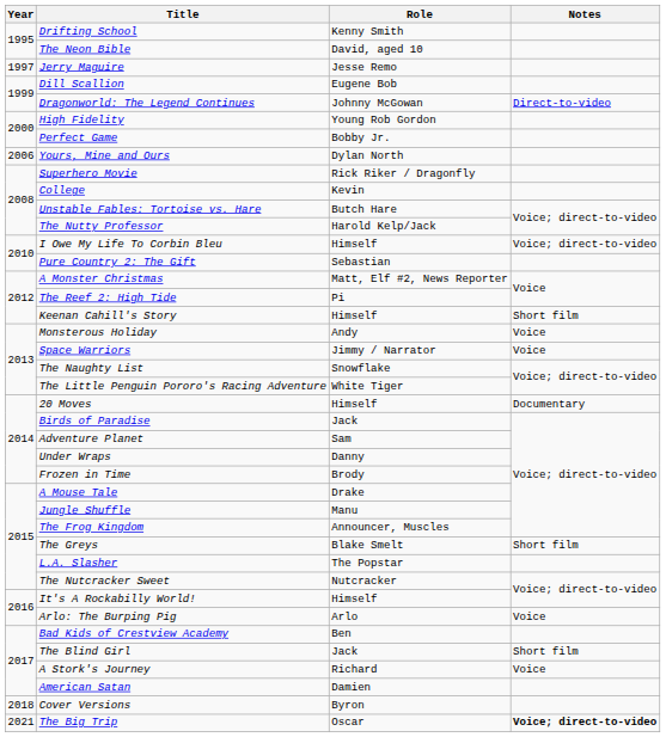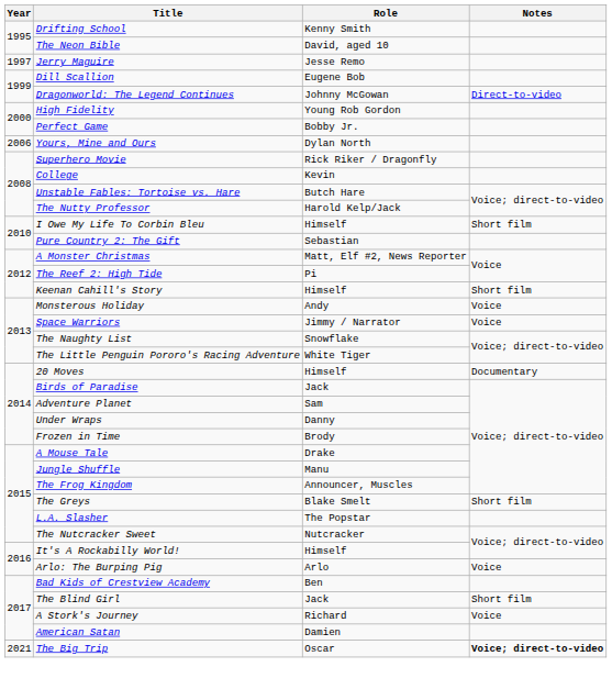 <table class="wikitable sortable">
 <tr>
 <th>Year</th>
 <th>Title</th>
 <th>Role</th>
 <th class="unsortable">Notes</th>
 </tr>
 <tr>
 <td rowspan="2">1995</td>
 <td><em><a href='#'>Drifting School</a></em></td>
 <td>Kenny Smith</td>
 <td></td>
 </tr>
 <tr>
 <td><em><a href='#'>The Neon Bible</a></em></td>
 <td>David, aged 10</td>
 <td></td>
 </tr>
 <tr>
 <td>1997</td>
 <td><em><a href='#'>Jerry Maguire</a></em></td>
 <td>Jesse Remo</td>
 <td></td>
 </tr>
 <tr>
 <td rowspan="2">1999</td>
 <td><em><a href='#'>Dill Scallion</a></em></td>
 <td>Eugene Bob</td>
 <td></td>
 </tr>
 <tr>
 <td><em><a href='#'>Dragonworld: The Legend Continues</a></em></td>
 <td>Johnny McGowan</td>
 <td><a href='#'>Direct-to-video</a></td>
 </tr>
 <tr>
 <td rowspan="2">2000</td>
 <td><em><a href='#'>High Fidelity</a></em></td>
 <td>Young Rob Gordon</td>
 <td></td>
 </tr>
 <tr>
 <td><em><a href='#'>Perfect Game</a></em></td>
 <td>Bobby Jr.</td>
 <td></td>
 </tr>
 <tr>
 <td>2006</td>
 <td><em><a href='#'>Yours, Mine and Ours</a></em></td>
 <td>Dylan North</td>
 <td></td>
 </tr>
 <tr>
 <td rowspan="4">2008</td>
 <td><em><a href='#'>Superhero Movie</a></em></td>
 <td>Rick Riker / Dragonfly</td>
 <td></td>
 </tr>
 <tr>
 <td><em><a href='#'>College</a></em></td>
 <td>Kevin</td>
 <td></td>
 </tr>
 <tr>
 <td><em><a href='#'>Unstable Fables: Tortoise vs. Hare</a></em></td>
 <td>Butch Hare</td>
 <td rowspan="2">Voice; direct-to-video</td>
 </tr>
 <tr>
 <td><em><a href='#'>The Nutty Professor</a></em></td>
 <td>Harold Kelp/Jack</td>
 </tr>
 <tr>
 <td rowspan="2">2010</td>
 <td><em>I Owe My Life To Corbin Bleu</em></td>
 <td>Himself</td>
-<td>Voice; direct-to-video</td>
+<td>Short film</td>
 </tr>
 <tr>
 <td><em><a href='#'>Pure Country 2: The Gift</a></em></td>
 <td>Sebastian</td>
 <td></td>
 </tr>
 <tr>
 <td rowspan="3">2012</td>
 <td><em><a href='#'>A Monster Christmas</a></em></td>
 <td>Matt, Elf #2, News Reporter</td>
 <td rowspan="2">Voice</td>
 </tr>
 <tr>
 <td><em><a href='#'>The Reef 2: High Tide</a></em></td>
 <td>Pi</td>
 </tr>
 <tr>
 <td><em>Keenan Cahill's Story</em></td>
 <td>Himself</td>
 <td>Short film</td>
 </tr>
 <tr>
 <td rowspan="4">2013</td>
 <td><em>Monsterous Holiday</em></td>
 <td>Andy</td>
 <td>Voice</td>
 </tr>
 <tr>
 <td><em><a href='#'>Space Warriors</a></em></td>
 <td>Jimmy / Narrator</td>
 <td>Voice</td>
 </tr>
 <tr>
 <td><em>The Naughty List</em></td>
 <td>Snowflake</td>
 <td rowspan="2">Voice; direct-to-video</td>
 </tr>
 <tr>
 <td><em>The Little Penguin Pororo's Racing Adventure</em></td>
 <td>White Tiger</td>
 </tr>
 <tr>
 <td rowspan="5">2014</td>
 <td><em>20 Moves</em></td>
 <td>Himself</td>
 <td>Documentary</td>
 </tr>
 <tr>
 <td><em><a href='#'>Birds of Paradise</a></em></td>
 <td>Jack</td>
 <td rowspan="7">Voice; direct-to-video</td>
 </tr>
 <tr>
 <td><em>Adventure Planet</em></td>
 <td>Sam</td>
 </tr>
 <tr>
 <td><em>Under Wraps</em></td>
 <td>Danny</td>
 </tr>
 <tr>
 <td><em>Frozen in Time</em></td>
 <td>Brody</td>
 </tr>
 <tr>
 <td rowspan="6">2015</td>
 <td><em><a href='#'>A Mouse Tale</a></em></td>
 <td>Drake</td>
 </tr>
 <tr>
 <td><em><a href='#'>Jungle Shuffle</a></em></td>
 <td>Manu</td>
 </tr>
 <tr>
 <td><em><a href='#'>The Frog Kingdom</a></em></td>
 <td>Announcer, Muscles<em></em></td>
 </tr>
 <tr>
 <td><em>The Greys</em></td>
 <td>Blake Smelt</td>
 <td>Short film</td>
 </tr>
 <tr>
 <td><em><a href='#'>L.A. Slasher</a></em></td>
 <td>The Popstar</td>
 <td></td>
 </tr>
 <tr>
 <td><em>The Nutcracker Sweet</em></td>
 <td>Nutcracker</td>
 <td rowspan="2">Voice; direct-to-video</td>
 </tr>
 <tr>
 <td rowspan="2">2016</td>
 <td><em>It's A Rockabilly World!</em></td>
 <td>Himself</td>
 </tr>
 <tr>
 <td><em>Arlo: The Burping Pig</em></td>
 <td>Arlo</td>
 <td>Voice<em></em></td>
 </tr>
 <tr>
 <td rowspan="4">2017</td>
 <td><em><a href='#'>Bad Kids of Crestview Academy</a></em></td>
 <td>Ben</td>
 <td></td>
 </tr>
 <tr>
 <td><em>The Blind Girl</em></td>
 <td>Jack</td>
 <td>Short film</td>
 </tr>
 <tr>
 <td><em>A Stork's Journey</em></td>
 <td>Richard</td>
 <td>Voice</td>
 </tr>
 <tr>
 <td><em><a href='#'>American Satan</a></em></td>
 <td>Damien</td>
 <td></td>
 </tr>
 <tr>
-<td>2018</td>
-<td><em>Cover Versions</em></td>
-<td>Byron</td>
-<td></td>
-</tr>
-<tr>
 <td>2021</td>
 <td><em><a href='#'>The Big Trip</a></em></td>
 <td>Oscar</td>
 <td><strong>Voice; direct-to-video</strong></td>
 </tr>
 </table>
